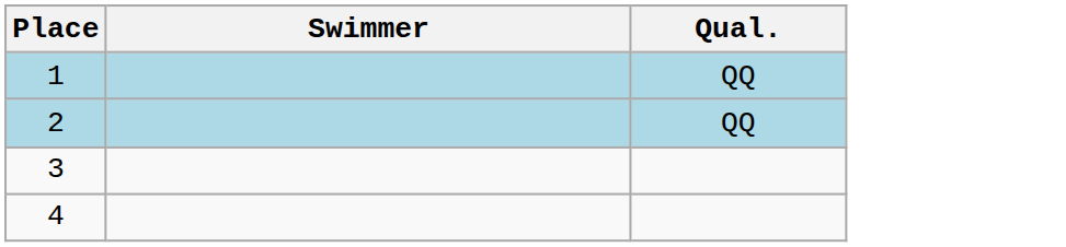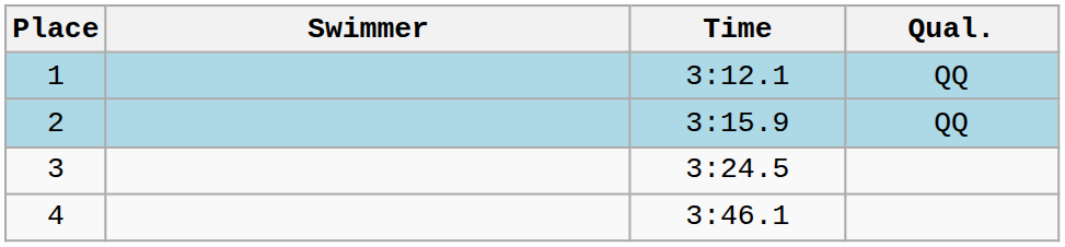 <table class=wikitable style="text-align:center">
 <tr>
 <th>Place</th>
 <th width=230>Swimmer</th>
+<th width=90>Time</th>
 <th width=90>Qual.</th>
 </tr>
 <tr bgcolor=lightblue>
 <td>1</td>
 <td align=left></td>
+<td>3:12.1</td>
 <td>QQ</td>
 </tr>
 <tr bgcolor=lightblue>
 <td>2</td>
 <td align=left></td>
+<td>3:15.9</td>
 <td>QQ</td>
 </tr>
 <tr>
 <td>3</td>
 <td align=left></td>
+<td>3:24.5</td>
 <td></td>
 </tr>
 <tr>
 <td>4</td>
 <td align=left></td>
+<td>3:46.1</td>
 <td></td>
 </tr>
 </table>
